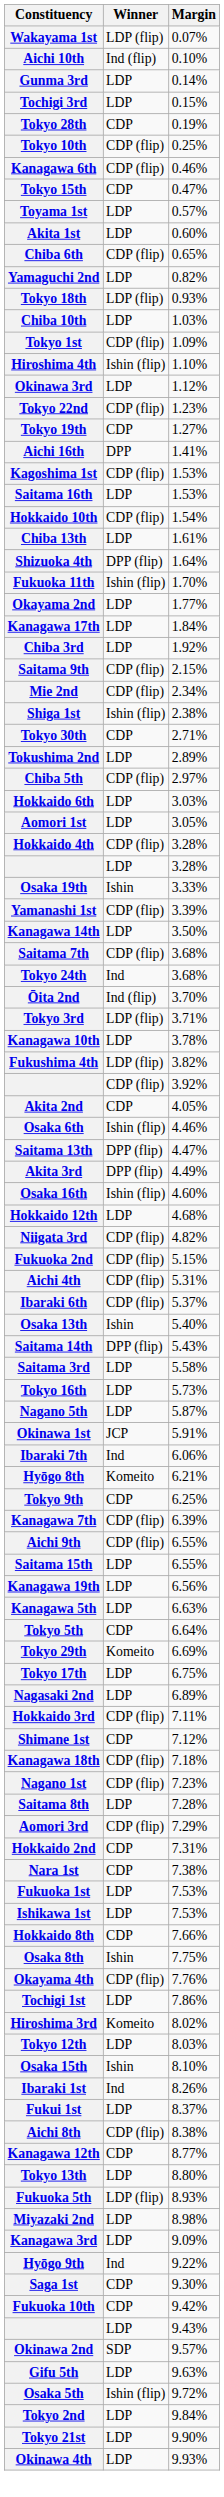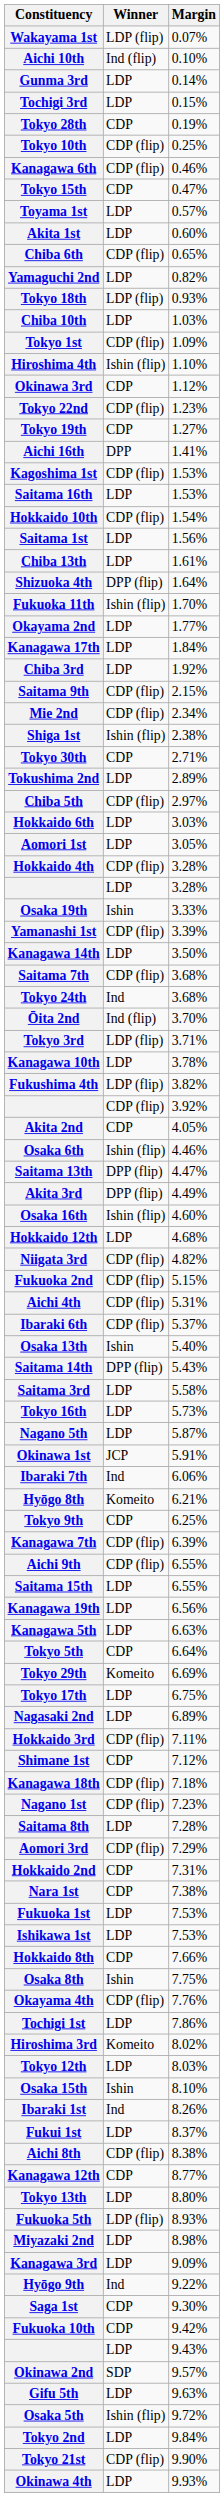 <table class="wikitable sortable">
 <tr>
 <th>Constituency</th>
 <th>Winner</th>
 <th>Margin</th>
 </tr>
 <tr>
 <th><a href='#'>Wakayama 1st</a></th>
 <td>LDP (flip)</td>
 <td>0.07%</td>
 </tr>
 <tr>
 <th><a href='#'>Aichi 10th</a></th>
 <td>Ind (flip)</td>
 <td>0.10%</td>
 </tr>
 <tr>
 <th><a href='#'>Gunma 3rd</a></th>
 <td>LDP</td>
 <td>0.14%</td>
 </tr>
 <tr>
 <th><a href='#'>Tochigi 3rd</a></th>
 <td>LDP</td>
 <td>0.15%</td>
 </tr>
 <tr>
 <th><a href='#'>Tokyo 28th</a></th>
 <td>CDP</td>
 <td>0.19%</td>
 </tr>
 <tr>
 <th><a href='#'>Tokyo 10th</a></th>
 <td>CDP (flip)</td>
 <td>0.25%</td>
 </tr>
 <tr>
 <th><a href='#'>Kanagawa 6th</a></th>
 <td>CDP (flip)</td>
 <td>0.46%</td>
 </tr>
 <tr>
 <th><a href='#'>Tokyo 15th</a></th>
 <td>CDP</td>
 <td>0.47%</td>
 </tr>
 <tr>
 <th><a href='#'>Toyama 1st</a></th>
 <td>LDP</td>
 <td>0.57%</td>
 </tr>
 <tr>
 <th><a href='#'>Akita 1st</a></th>
 <td>LDP</td>
 <td>0.60%</td>
 </tr>
 <tr>
 <th><a href='#'>Chiba 6th</a></th>
 <td>CDP (flip)</td>
 <td>0.65%</td>
 </tr>
 <tr>
 <th><a href='#'>Yamaguchi 2nd</a></th>
 <td>LDP</td>
 <td>0.82%</td>
 </tr>
 <tr>
 <th><a href='#'>Tokyo 18th</a></th>
 <td>LDP (flip)</td>
 <td>0.93%</td>
 </tr>
 <tr>
 <th><a href='#'>Chiba 10th</a></th>
 <td>LDP</td>
 <td>1.03%</td>
 </tr>
 <tr>
 <th><a href='#'>Tokyo 1st</a></th>
 <td>CDP (flip)</td>
 <td>1.09%</td>
 </tr>
 <tr>
 <th><a href='#'>Hiroshima 4th</a></th>
 <td>Ishin (flip)</td>
 <td>1.10%</td>
 </tr>
 <tr>
 <th><a href='#'>Okinawa 3rd</a></th>
-<td>LDP</td>
+<td>CDP</td>
 <td>1.12%</td>
 </tr>
 <tr>
 <th><a href='#'>Tokyo 22nd</a></th>
 <td>CDP (flip)</td>
 <td>1.23%</td>
 </tr>
 <tr>
 <th><a href='#'>Tokyo 19th</a></th>
 <td>CDP</td>
 <td>1.27%</td>
 </tr>
 <tr>
 <th><a href='#'>Aichi 16th</a></th>
 <td>DPP</td>
 <td>1.41%</td>
 </tr>
 <tr>
 <th><a href='#'>Kagoshima 1st</a></th>
 <td>CDP (flip)</td>
 <td>1.53%</td>
 </tr>
 <tr>
 <th><a href='#'>Saitama 16th</a></th>
 <td>LDP</td>
 <td>1.53%</td>
 </tr>
 <tr>
 <th><a href='#'>Hokkaido 10th</a></th>
 <td>CDP (flip)</td>
 <td>1.54%</td>
+</tr>
+<tr>
+<th><a href='#'>Saitama 1st</a></th>
+<td>LDP</td>
+<td>1.56%</td>
 </tr>
 <tr>
 <th><a href='#'>Chiba 13th</a></th>
 <td>LDP</td>
 <td>1.61%</td>
 </tr>
 <tr>
 <th><a href='#'>Shizuoka 4th</a></th>
 <td>DPP (flip)</td>
 <td>1.64%</td>
 </tr>
 <tr>
 <th><a href='#'>Fukuoka 11th</a></th>
 <td>Ishin (flip)</td>
 <td>1.70%</td>
 </tr>
 <tr>
 <th><a href='#'>Okayama 2nd</a></th>
 <td>LDP</td>
 <td>1.77%</td>
 </tr>
 <tr>
 <th><a href='#'>Kanagawa 17th</a></th>
 <td>LDP</td>
 <td>1.84%</td>
 </tr>
 <tr>
 <th><a href='#'>Chiba 3rd</a></th>
 <td>LDP</td>
 <td>1.92%</td>
 </tr>
 <tr>
 <th><a href='#'>Saitama 9th</a></th>
 <td>CDP (flip)</td>
 <td>2.15%</td>
 </tr>
 <tr>
 <th><a href='#'>Mie 2nd</a></th>
 <td>CDP (flip)</td>
 <td>2.34%</td>
 </tr>
 <tr>
 <th><a href='#'>Shiga 1st</a></th>
 <td>Ishin (flip)</td>
 <td>2.38%</td>
 </tr>
 <tr>
 <th><a href='#'>Tokyo 30th</a></th>
 <td>CDP</td>
 <td>2.71%</td>
 </tr>
 <tr>
 <th><a href='#'>Tokushima 2nd</a></th>
 <td>LDP</td>
 <td>2.89%</td>
 </tr>
 <tr>
 <th><a href='#'>Chiba 5th</a></th>
 <td>CDP (flip)</td>
 <td>2.97%</td>
 </tr>
 <tr>
 <th><a href='#'>Hokkaido 6th</a></th>
 <td>LDP</td>
 <td>3.03%</td>
 </tr>
 <tr>
 <th><a href='#'>Aomori 1st</a></th>
 <td>LDP</td>
 <td>3.05%</td>
 </tr>
 <tr>
 <th><a href='#'>Hokkaido 4th</a></th>
 <td>CDP (flip)</td>
 <td>3.28%</td>
 </tr>
 <tr>
 <th></th>
 <td>LDP</td>
 <td>3.28%</td>
 </tr>
 <tr>
 <th><a href='#'>Osaka 19th</a></th>
 <td>Ishin</td>
 <td>3.33%</td>
 </tr>
 <tr>
 <th><a href='#'>Yamanashi 1st</a></th>
 <td>CDP (flip)</td>
 <td>3.39%</td>
 </tr>
 <tr>
 <th><a href='#'>Kanagawa 14th</a></th>
 <td>LDP</td>
 <td>3.50%</td>
 </tr>
 <tr>
 <th><a href='#'>Saitama 7th</a></th>
 <td>CDP (flip)</td>
 <td>3.68%</td>
 </tr>
 <tr>
 <th><a href='#'>Tokyo 24th</a></th>
 <td>Ind</td>
 <td>3.68%</td>
 </tr>
 <tr>
 <th><a href='#'>Ōita 2nd</a></th>
 <td>Ind (flip)</td>
 <td>3.70%</td>
 </tr>
 <tr>
 <th><a href='#'>Tokyo 3rd</a></th>
 <td>LDP (flip)</td>
 <td>3.71%</td>
 </tr>
 <tr>
 <th><a href='#'>Kanagawa 10th</a></th>
 <td>LDP</td>
 <td>3.78%</td>
 </tr>
 <tr>
 <th><a href='#'>Fukushima 4th</a></th>
 <td>LDP (flip)</td>
 <td>3.82%</td>
 </tr>
 <tr>
 <th></th>
 <td>CDP (flip)</td>
 <td>3.92%</td>
 </tr>
 <tr>
 <th><a href='#'>Akita 2nd</a></th>
 <td>CDP</td>
 <td>4.05%</td>
 </tr>
 <tr>
 <th><a href='#'>Osaka 6th</a></th>
 <td>Ishin (flip)</td>
 <td>4.46%</td>
 </tr>
 <tr>
 <th><a href='#'>Saitama 13th</a></th>
 <td>DPP (flip)</td>
 <td>4.47%</td>
 </tr>
 <tr>
 <th><a href='#'>Akita 3rd</a></th>
 <td>DPP (flip)</td>
 <td>4.49%</td>
 </tr>
 <tr>
 <th><a href='#'>Osaka 16th</a></th>
 <td>Ishin (flip)</td>
 <td>4.60%</td>
 </tr>
 <tr>
 <th><a href='#'>Hokkaido 12th</a></th>
 <td>LDP</td>
 <td>4.68%</td>
 </tr>
 <tr>
 <th><a href='#'>Niigata 3rd</a></th>
 <td>CDP (flip)</td>
 <td>4.82%</td>
 </tr>
 <tr>
 <th><a href='#'>Fukuoka 2nd</a></th>
 <td>CDP (flip)</td>
 <td>5.15%</td>
 </tr>
 <tr>
 <th><a href='#'>Aichi 4th</a></th>
 <td>CDP (flip)</td>
 <td>5.31%</td>
 </tr>
 <tr>
 <th><a href='#'>Ibaraki 6th</a></th>
 <td>CDP (flip)</td>
 <td>5.37%</td>
 </tr>
 <tr>
 <th><a href='#'>Osaka 13th</a></th>
 <td>Ishin</td>
 <td>5.40%</td>
 </tr>
 <tr>
 <th><a href='#'>Saitama 14th</a></th>
 <td>DPP (flip)</td>
 <td>5.43%</td>
 </tr>
 <tr>
 <th><a href='#'>Saitama 3rd</a></th>
 <td>LDP</td>
 <td>5.58%</td>
 </tr>
 <tr>
 <th><a href='#'>Tokyo 16th</a></th>
 <td>LDP</td>
 <td>5.73%</td>
 </tr>
 <tr>
 <th><a href='#'>Nagano 5th</a></th>
 <td>LDP</td>
 <td>5.87%</td>
 </tr>
 <tr>
 <th><a href='#'>Okinawa 1st</a></th>
 <td>JCP</td>
 <td>5.91%</td>
 </tr>
 <tr>
 <th><a href='#'>Ibaraki 7th</a></th>
 <td>Ind</td>
 <td>6.06%</td>
 </tr>
 <tr>
 <th><a href='#'>Hyōgo 8th</a></th>
 <td>Komeito</td>
 <td>6.21%</td>
 </tr>
 <tr>
 <th><a href='#'>Tokyo 9th</a></th>
 <td>CDP</td>
 <td>6.25%</td>
 </tr>
 <tr>
 <th><a href='#'>Kanagawa 7th</a></th>
 <td>CDP (flip)</td>
 <td>6.39%</td>
 </tr>
 <tr>
 <th><a href='#'>Aichi 9th</a></th>
 <td>CDP (flip)</td>
 <td>6.55%</td>
 </tr>
 <tr>
 <th><a href='#'>Saitama 15th</a></th>
 <td>LDP</td>
 <td>6.55%</td>
 </tr>
 <tr>
 <th><a href='#'>Kanagawa 19th</a></th>
 <td>LDP</td>
 <td>6.56%</td>
 </tr>
 <tr>
 <th><a href='#'>Kanagawa 5th</a></th>
 <td>LDP</td>
 <td>6.63%</td>
 </tr>
 <tr>
 <th><a href='#'>Tokyo 5th</a></th>
 <td>CDP</td>
 <td>6.64%</td>
 </tr>
 <tr>
 <th><a href='#'>Tokyo 29th</a></th>
 <td>Komeito</td>
 <td>6.69%</td>
 </tr>
 <tr>
 <th><a href='#'>Tokyo 17th</a></th>
 <td>LDP</td>
 <td>6.75%</td>
 </tr>
 <tr>
 <th><a href='#'>Nagasaki 2nd</a></th>
 <td>LDP</td>
 <td>6.89%</td>
 </tr>
 <tr>
 <th><a href='#'>Hokkaido 3rd</a></th>
 <td>CDP (flip)</td>
 <td>7.11%</td>
 </tr>
 <tr>
 <th><a href='#'>Shimane 1st</a></th>
 <td>CDP</td>
 <td>7.12%</td>
 </tr>
 <tr>
 <th><a href='#'>Kanagawa 18th</a></th>
 <td>CDP (flip)</td>
 <td>7.18%</td>
 </tr>
 <tr>
 <th><a href='#'>Nagano 1st</a></th>
 <td>CDP (flip)</td>
 <td>7.23%</td>
 </tr>
 <tr>
 <th><a href='#'>Saitama 8th</a></th>
 <td>LDP</td>
 <td>7.28%</td>
 </tr>
 <tr>
 <th><a href='#'>Aomori 3rd</a></th>
 <td>CDP (flip)</td>
 <td>7.29%</td>
 </tr>
 <tr>
 <th><a href='#'>Hokkaido 2nd</a></th>
 <td>CDP</td>
 <td>7.31%</td>
 </tr>
 <tr>
 <th><a href='#'>Nara 1st</a></th>
 <td>CDP</td>
 <td>7.38%</td>
 </tr>
 <tr>
 <th><a href='#'>Fukuoka 1st</a></th>
 <td>LDP</td>
 <td>7.53%</td>
 </tr>
 <tr>
 <th><a href='#'>Ishikawa 1st</a></th>
 <td>LDP</td>
 <td>7.53%</td>
 </tr>
 <tr>
 <th><a href='#'>Hokkaido 8th</a></th>
 <td>CDP</td>
 <td>7.66%</td>
 </tr>
 <tr>
 <th><a href='#'>Osaka 8th</a></th>
 <td>Ishin</td>
 <td>7.75%</td>
 </tr>
 <tr>
 <th><a href='#'>Okayama 4th</a></th>
 <td>CDP (flip)</td>
 <td>7.76%</td>
 </tr>
 <tr>
 <th><a href='#'>Tochigi 1st</a></th>
 <td>LDP</td>
 <td>7.86%</td>
 </tr>
 <tr>
 <th><a href='#'>Hiroshima 3rd</a></th>
 <td>Komeito</td>
 <td>8.02%</td>
 </tr>
 <tr>
 <th><a href='#'>Tokyo 12th</a></th>
 <td>LDP</td>
 <td>8.03%</td>
 </tr>
 <tr>
 <th><a href='#'>Osaka 15th</a></th>
 <td>Ishin</td>
 <td>8.10%</td>
 </tr>
 <tr>
 <th><a href='#'>Ibaraki 1st</a></th>
 <td>Ind</td>
 <td>8.26%</td>
 </tr>
 <tr>
 <th><a href='#'>Fukui 1st</a></th>
 <td>LDP</td>
 <td>8.37%</td>
 </tr>
 <tr>
 <th><a href='#'>Aichi 8th</a></th>
 <td>CDP (flip)</td>
 <td>8.38%</td>
 </tr>
 <tr>
 <th><a href='#'>Kanagawa 12th</a></th>
 <td>CDP</td>
 <td>8.77%</td>
 </tr>
 <tr>
 <th><a href='#'>Tokyo 13th</a></th>
 <td>LDP</td>
 <td>8.80%</td>
 </tr>
 <tr>
 <th><a href='#'>Fukuoka 5th</a></th>
 <td>LDP (flip)</td>
 <td>8.93%</td>
 </tr>
 <tr>
 <th><a href='#'>Miyazaki 2nd</a></th>
 <td>LDP</td>
 <td>8.98%</td>
 </tr>
 <tr>
 <th><a href='#'>Kanagawa 3rd</a></th>
 <td>LDP</td>
 <td>9.09%</td>
 </tr>
 <tr>
 <th><a href='#'>Hyōgo 9th</a></th>
 <td>Ind</td>
 <td>9.22%</td>
 </tr>
 <tr>
 <th><a href='#'>Saga 1st</a></th>
 <td>CDP</td>
 <td>9.30%</td>
 </tr>
 <tr>
 <th><a href='#'>Fukuoka 10th</a></th>
 <td>CDP</td>
 <td>9.42%</td>
 </tr>
 <tr>
 <th></th>
 <td>LDP</td>
 <td>9.43%</td>
 </tr>
 <tr>
 <th><a href='#'>Okinawa 2nd</a></th>
 <td>SDP</td>
 <td>9.57%</td>
 </tr>
 <tr>
 <th><a href='#'>Gifu 5th</a></th>
 <td>LDP</td>
 <td>9.63%</td>
 </tr>
 <tr>
 <th><a href='#'>Osaka 5th</a></th>
 <td>Ishin (flip)</td>
 <td>9.72%</td>
 </tr>
 <tr>
 <th><a href='#'>Tokyo 2nd</a></th>
 <td>LDP</td>
 <td>9.84%</td>
 </tr>
 <tr>
 <th><a href='#'>Tokyo 21st</a></th>
-<td>LDP</td>
+<td>CDP (flip)</td>
 <td>9.90%</td>
 </tr>
 <tr>
 <th><a href='#'>Okinawa 4th</a></th>
 <td>LDP</td>
 <td>9.93%</td>
 </tr>
 </table>
